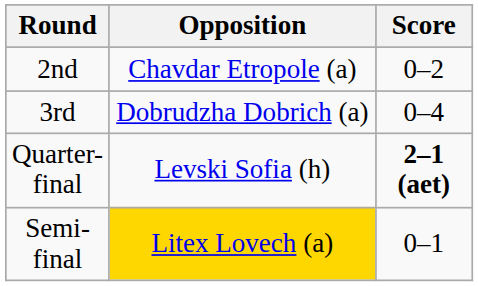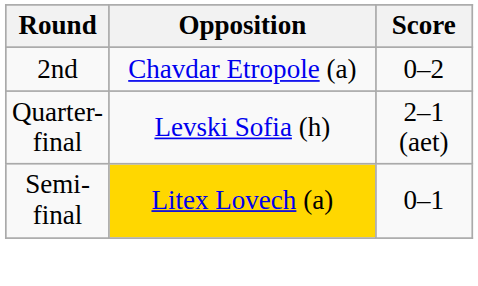 <table class="wikitable" style="text-align:center;margin-left:1em;float:right">
 <tr>
 <th width="25">Round</th>
 <th width="150">Opposition</th>
 <th width="50">Score</th>
 </tr>
 <tr>
 <td>2nd</td>
 <td><a href='#'>Chavdar Etropole</a> (a)</td>
 <td>0–2</td>
 </tr>
 <tr>
-<td>3rd</td>
-<td><a href='#'>Dobrudzha Dobrich</a> (a)</td>
-<td>0–4</td>
-</tr>
-<tr>
 <td>Quarter-final</td>
 <td><a href='#'>Levski Sofia</a> (h)</td>
-<td><strong>2–1 (aet)</strong></td>
+<td>2–1 (aet)</td>
 </tr>
 <tr>
 <td>Semi-final</td>
 <td style="background: gold;"><a href='#'>Litex Lovech</a> (a)</td>
 <td>0–1</td>
 </tr>
 </table>
